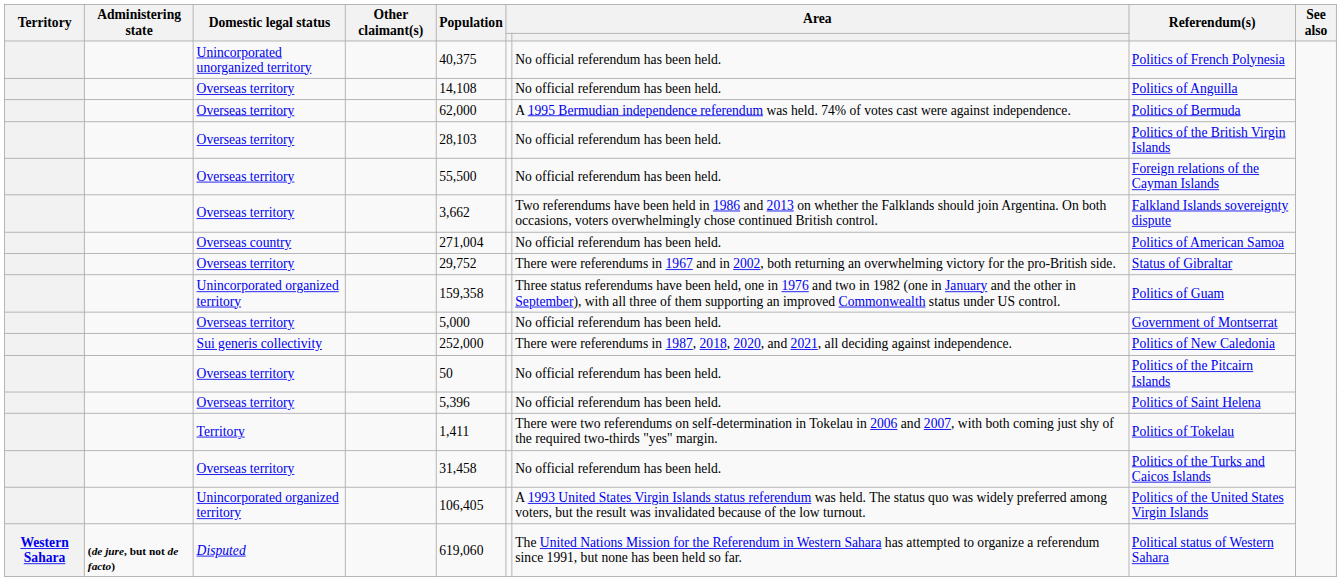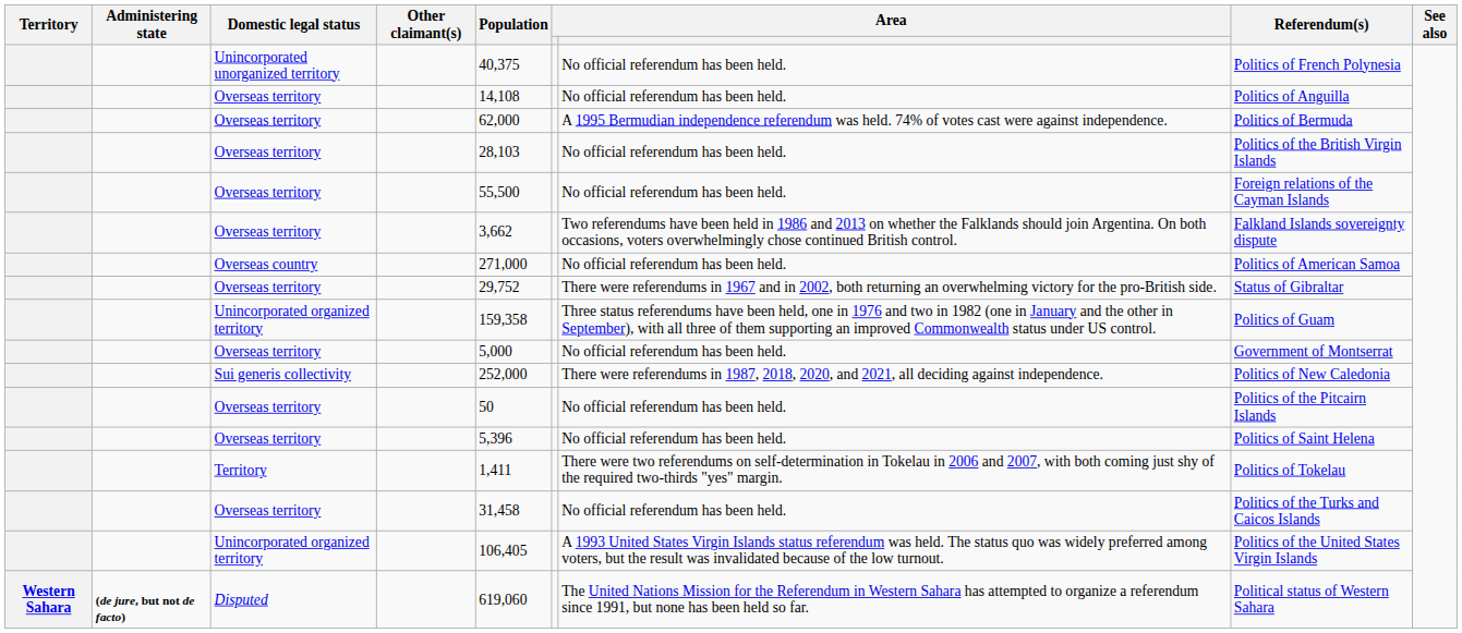 <table class="wikitable sortable sticky-header-multi plainrowheaders">
 <tr>
 <th scope="col" rowspan="2">Territory</th>
 <th scope="col" rowspan="2">Administering state</th>
 <th scope="col" rowspan="2">Domestic legal status</th>
 <th scope="col" rowspan="2">Other claimant(s)</th>
 <th scope="col" rowspan="2" data-sort-type="number">Population</th>
 <th scope="colgroup" colspan="2" data-sort-type="number">Area</th>
 <th scope="col" rowspan="2">Referendum(s)</th>
 <th scope="col" rowspan="2" class="unsortable">See also</th>
 </tr>
 <tr>
 <th scope="col" data-sort-type="number"></th>
 <th scope="col" data-sort-type="number"></th>
 </tr>
 <tr>
 <th scope="row"></th>
 <td></td>
 <td><a href='#'>Unincorporated unorganized territory</a></td>
 <td></td>
 <td>40,375</td>
 <td></td>
 <td>No official referendum has been held.</td>
 <td><a href='#'>Politics of French Polynesia</a></td>
 </tr>
 <tr>
 <th scope="row"></th>
 <td></td>
 <td><a href='#'>Overseas territory</a></td>
 <td></td>
 <td>14,108</td>
 <td></td>
 <td>No official referendum has been held.</td>
 <td><a href='#'>Politics of Anguilla</a></td>
 </tr>
 <tr>
 <th scope="row"></th>
 <td></td>
 <td><a href='#'>Overseas territory</a></td>
 <td></td>
 <td>62,000</td>
 <td></td>
 <td>A <a href='#'>1995 Bermudian independence referendum</a> was held. 74% of votes cast were against independence.</td>
 <td><a href='#'>Politics of Bermuda</a></td>
 </tr>
 <tr>
 <th scope="row"></th>
 <td></td>
 <td><a href='#'>Overseas territory</a></td>
 <td></td>
 <td>28,103</td>
 <td></td>
 <td>No official referendum has been held.</td>
 <td><a href='#'>Politics of the British Virgin Islands</a></td>
 </tr>
 <tr>
 <th scope="row"></th>
 <td></td>
 <td><a href='#'>Overseas territory</a></td>
 <td></td>
 <td>55,500</td>
 <td></td>
 <td>No official referendum has been held.</td>
 <td><a href='#'>Foreign relations of the Cayman Islands</a></td>
 </tr>
 <tr>
 <th scope="row"></th>
 <td></td>
 <td><a href='#'>Overseas territory</a></td>
 <td></td>
 <td>3,662</td>
 <td></td>
 <td>Two referendums have been held in <a href='#'>1986</a> and <a href='#'>2013</a> on whether the Falklands should join Argentina. On both occasions, voters overwhelmingly chose continued British control.</td>
 <td><a href='#'>Falkland Islands sovereignty dispute</a></td>
 </tr>
 <tr>
 <th scope="row"></th>
 <td></td>
 <td><a href='#'>Overseas country</a></td>
 <td></td>
-<td>271,004</td>
+<td>271,000</td>
 <td></td>
 <td>No official referendum has been held.</td>
 <td><a href='#'>Politics of American Samoa</a></td>
 </tr>
 <tr>
 <th scope="row"></th>
 <td></td>
 <td><a href='#'>Overseas territory</a></td>
 <td></td>
 <td>29,752</td>
 <td></td>
 <td>There were referendums in <a href='#'>1967</a> and in <a href='#'>2002</a>, both returning an overwhelming victory for the pro-British side.</td>
 <td><a href='#'>Status of Gibraltar</a></td>
 </tr>
 <tr>
 <th scope="row"></th>
 <td></td>
 <td><a href='#'>Unincorporated organized territory</a></td>
 <td></td>
 <td>159,358</td>
 <td></td>
 <td>Three status referendums have been held, one in <a href='#'>1976</a> and two in 1982 (one in <a href='#'>January</a> and the other in <a href='#'>September</a>), with all three of them supporting an improved <a href='#'>Commonwealth</a> status under US control.</td>
 <td><a href='#'>Politics of Guam</a></td>
 </tr>
 <tr>
 <th scope="row"></th>
 <td></td>
 <td><a href='#'>Overseas territory</a></td>
 <td></td>
 <td>5,000</td>
 <td></td>
 <td>No official referendum has been held.</td>
 <td><a href='#'>Government of Montserrat</a></td>
 </tr>
 <tr>
 <th scope="row"></th>
 <td></td>
 <td><a href='#'>Sui generis collectivity</a></td>
 <td></td>
 <td>252,000</td>
 <td></td>
 <td>There were referendums in <a href='#'>1987</a>, <a href='#'>2018</a>, <a href='#'>2020</a>, and <a href='#'>2021</a>, all deciding against independence.</td>
 <td><a href='#'>Politics of New Caledonia</a></td>
 </tr>
 <tr>
 <th scope="row"></th>
 <td></td>
 <td><a href='#'>Overseas territory</a></td>
 <td></td>
 <td>50</td>
 <td></td>
 <td>No official referendum has been held.</td>
 <td><a href='#'>Politics of the Pitcairn Islands</a></td>
 </tr>
 <tr>
 <th scope="row"></th>
 <td></td>
 <td><a href='#'>Overseas territory</a></td>
 <td></td>
 <td>5,396</td>
 <td></td>
 <td>No official referendum has been held.</td>
 <td><a href='#'>Politics of Saint Helena</a></td>
 </tr>
 <tr>
 <th scope="row"></th>
 <td></td>
 <td><a href='#'>Territory</a></td>
 <td></td>
 <td>1,411</td>
 <td></td>
 <td>There were two referendums on self-determination in Tokelau in <a href='#'>2006</a> and <a href='#'>2007</a>, with both coming just shy of the required two-thirds "yes" margin.</td>
 <td><a href='#'>Politics of Tokelau</a></td>
 </tr>
 <tr>
 <th scope="row"></th>
 <td></td>
 <td><a href='#'>Overseas territory</a></td>
 <td></td>
 <td>31,458</td>
 <td></td>
 <td>No official referendum has been held.</td>
 <td><a href='#'>Politics of the Turks and Caicos Islands</a></td>
 </tr>
 <tr>
 <th scope="row"></th>
 <td></td>
 <td><a href='#'>Unincorporated organized territory</a></td>
 <td></td>
 <td>106,405</td>
 <td></td>
 <td>A <a href='#'>1993 United States Virgin Islands status referendum</a> was held. The status quo was widely preferred among voters, but the result was invalidated because of the low turnout.</td>
 <td><a href='#'>Politics of the United States Virgin Islands</a></td>
 </tr>
 <tr>
 <th scope="row"><a href='#'>Western Sahara</a></th>
 <td><strong><br><small>(<em>de jure</em>, but not <em>de facto</em>)</small></strong></td>
 <td><em><a href='#'>Disputed</a></em></td>
 <td></td>
 <td>619,060</td>
 <td></td>
 <td>The <a href='#'>United Nations Mission for the Referendum in Western Sahara</a> has attempted to organize a referendum since 1991, but none has been held so far.</td>
 <td><a href='#'>Political status of Western Sahara</a></td>
 </tr>
 </table>
